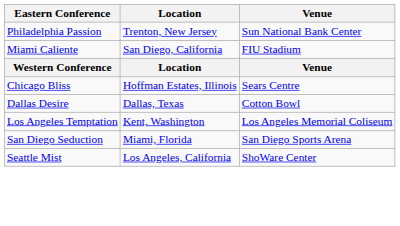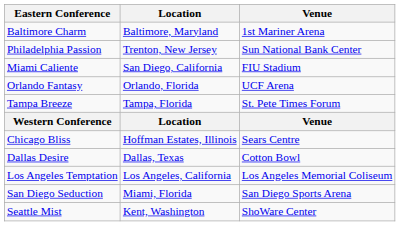 <table class="wikitable">
 <tr>
 <th>Eastern Conference</th>
 <th>Location</th>
 <th>Venue</th>
+</tr>
+<tr>
+<td><a href='#'>Baltimore Charm</a></td>
+<td><a href='#'>Baltimore, Maryland</a></td>
+<td><a href='#'>1st Mariner Arena</a></td>
 </tr>
 <tr>
 <td><a href='#'>Philadelphia Passion</a></td>
 <td><a href='#'>Trenton, New Jersey</a></td>
 <td><a href='#'>Sun National Bank Center</a></td>
 </tr>
 <tr>
 <td><a href='#'>Miami Caliente</a></td>
 <td><a href='#'>San Diego, California</a></td>
 <td><a href='#'>FIU Stadium</a></td>
+</tr>
+<tr>
+<td><a href='#'>Orlando Fantasy</a></td>
+<td><a href='#'>Orlando, Florida</a></td>
+<td><a href='#'>UCF Arena</a></td>
+</tr>
+<tr>
+<td><a href='#'>Tampa Breeze</a></td>
+<td><a href='#'>Tampa, Florida</a></td>
+<td><a href='#'>St. Pete Times Forum</a></td>
 </tr>
 <tr>
 <th>Western Conference</th>
 <th>Location</th>
 <th>Venue</th>
 </tr>
 <tr>
 <td><a href='#'>Chicago Bliss</a></td>
 <td><a href='#'>Hoffman Estates, Illinois</a></td>
 <td><a href='#'>Sears Centre</a></td>
 </tr>
 <tr>
 <td><a href='#'>Dallas Desire</a></td>
 <td><a href='#'>Dallas, Texas</a></td>
 <td><a href='#'>Cotton Bowl</a></td>
 </tr>
 <tr>
 <td><a href='#'>Los Angeles Temptation</a></td>
-<td><a href='#'>Kent, Washington</a></td>
+<td><a href='#'>Los Angeles, California</a></td>
 <td><a href='#'>Los Angeles Memorial Coliseum</a></td>
 </tr>
 <tr>
 <td><a href='#'>San Diego Seduction</a></td>
 <td><a href='#'>Miami, Florida</a></td>
 <td><a href='#'>San Diego Sports Arena</a></td>
 </tr>
 <tr>
 <td><a href='#'>Seattle Mist</a></td>
-<td><a href='#'>Los Angeles, California</a></td>
+<td><a href='#'>Kent, Washington</a></td>
 <td><a href='#'>ShoWare Center</a></td>
 </tr>
 </table>
